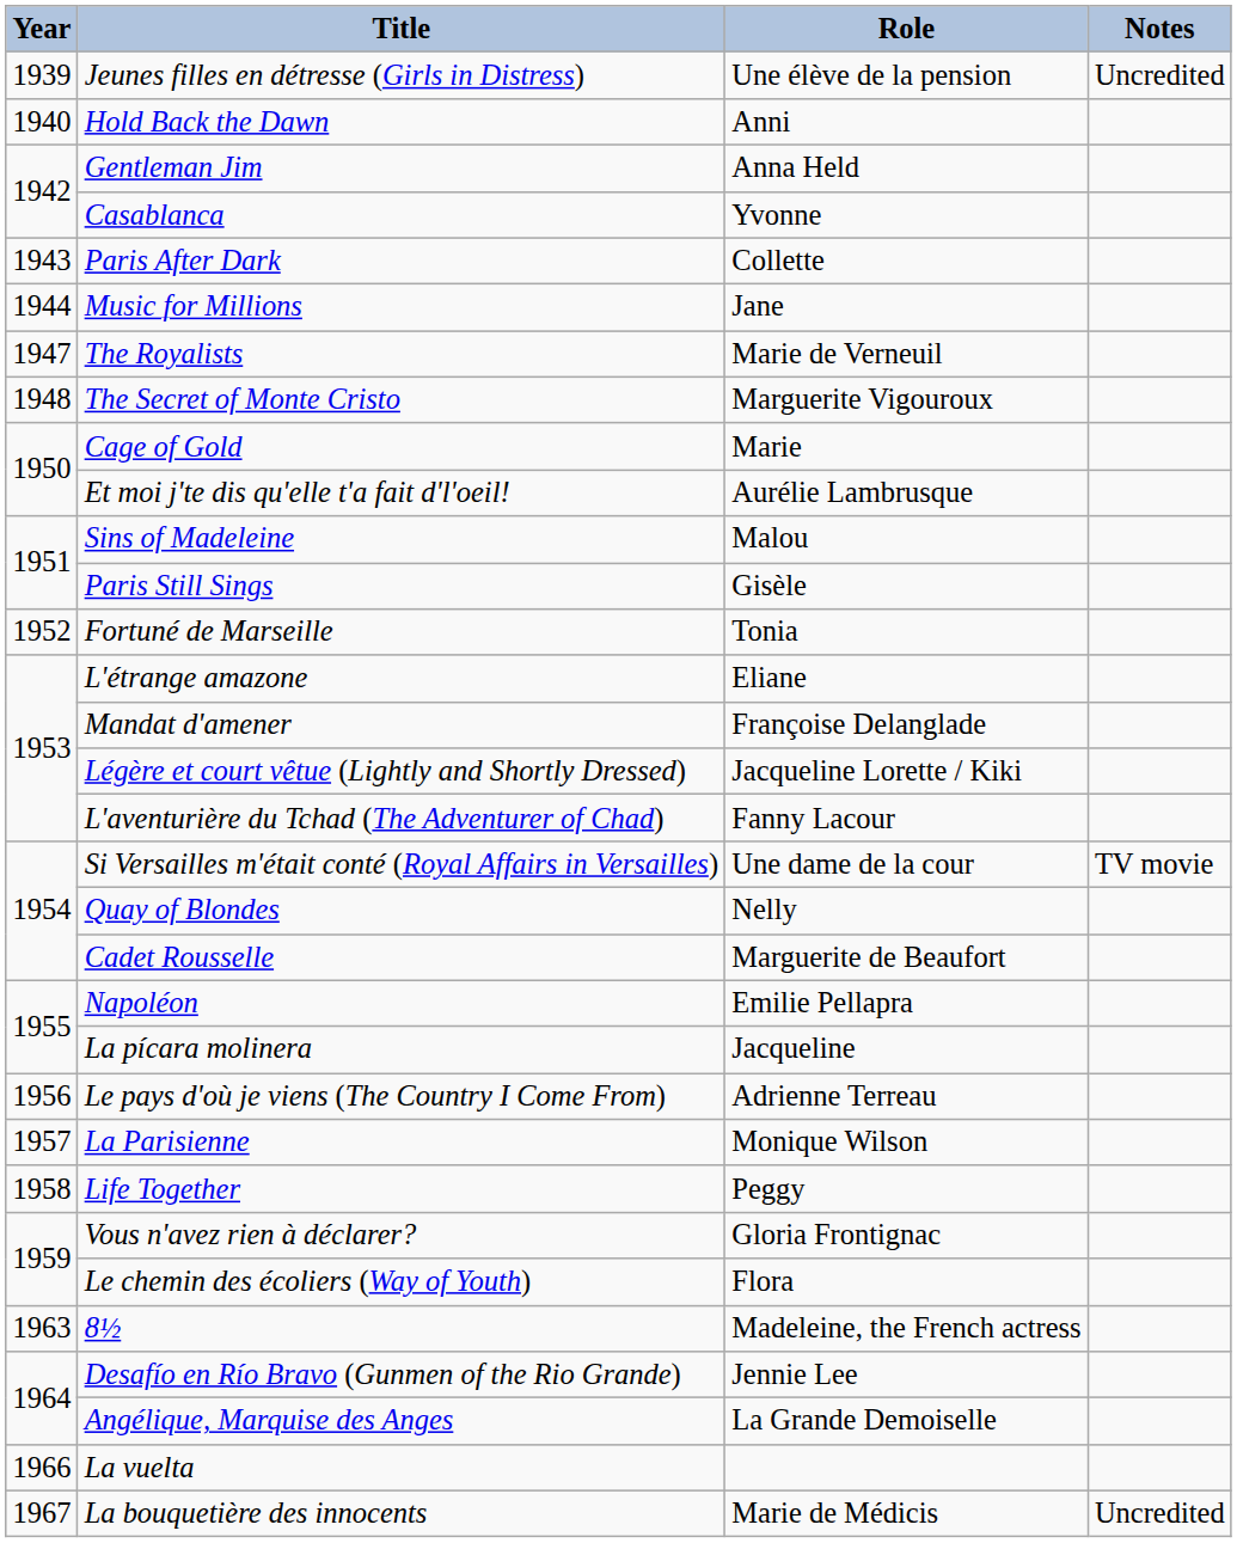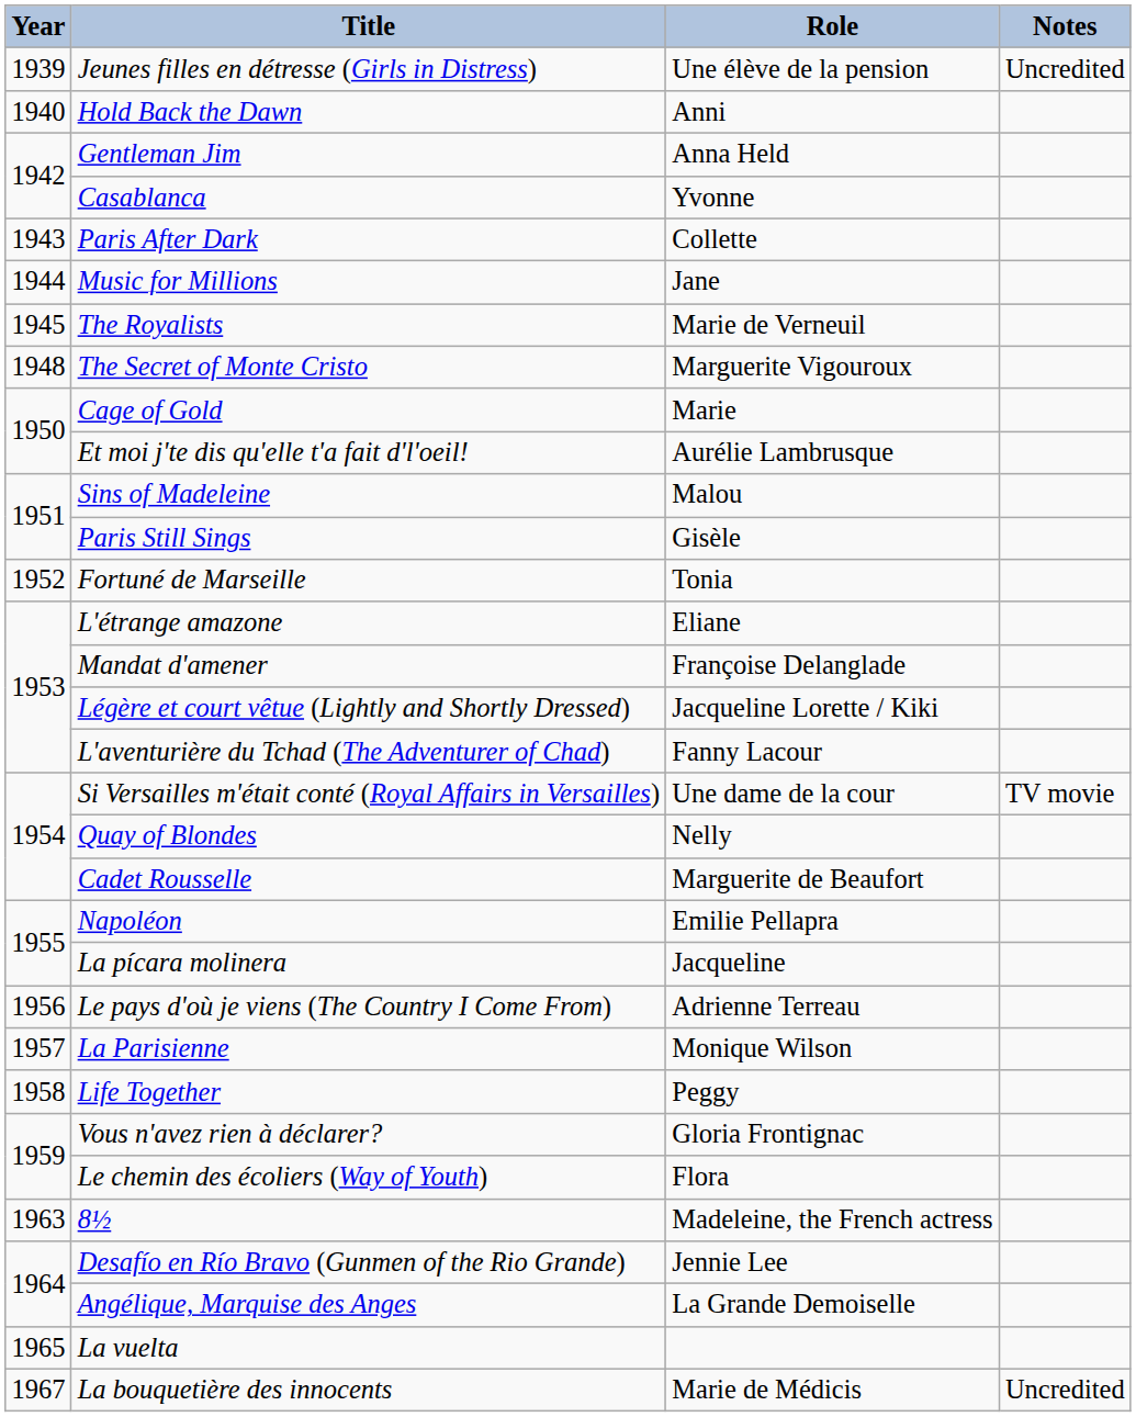 <table class="wikitable">
 <tr>
 <th style="background:#B0C4DE;">Year</th>
 <th style="background:#B0C4DE;">Title</th>
 <th style="background:#B0C4DE;">Role</th>
 <th style="background:#B0C4DE;">Notes</th>
 </tr>
 <tr>
 <td>1939</td>
 <td><em>Jeunes filles en détresse</em> (<em><a href='#'>Girls in Distress</a></em>)</td>
 <td>Une élève de la pension</td>
 <td>Uncredited</td>
 </tr>
 <tr>
 <td>1940</td>
 <td><em><a href='#'>Hold Back the Dawn</a></em></td>
 <td>Anni</td>
 <td></td>
 </tr>
 <tr>
 <td rowspan=2>1942</td>
 <td><em><a href='#'>Gentleman Jim</a></em></td>
 <td>Anna Held</td>
 <td></td>
 </tr>
 <tr>
 <td><em><a href='#'>Casablanca</a></em></td>
 <td>Yvonne</td>
 <td></td>
 </tr>
 <tr>
 <td>1943</td>
 <td><em><a href='#'>Paris After Dark</a></em></td>
 <td>Collette</td>
 <td></td>
 </tr>
 <tr>
 <td>1944</td>
 <td><em><a href='#'>Music for Millions</a></em></td>
 <td>Jane</td>
 <td></td>
 </tr>
 <tr>
-<td>1947</td>
+<td>1945</td>
 <td><em><a href='#'>The Royalists</a></em></td>
 <td>Marie de Verneuil</td>
 <td></td>
 </tr>
 <tr>
 <td>1948</td>
 <td><em><a href='#'>The Secret of Monte Cristo</a></em></td>
 <td>Marguerite Vigouroux</td>
 <td></td>
 </tr>
 <tr>
 <td rowspan=2>1950</td>
 <td><em><a href='#'>Cage of Gold</a></em></td>
 <td>Marie</td>
 <td></td>
 </tr>
 <tr>
 <td><em>Et moi j'te dis qu'elle t'a fait d'l'oeil!</em></td>
 <td>Aurélie Lambrusque</td>
 <td></td>
 </tr>
 <tr>
 <td rowspan=2>1951</td>
 <td><em><a href='#'>Sins of Madeleine</a></em></td>
 <td>Malou</td>
 <td></td>
 </tr>
 <tr>
 <td><em><a href='#'>Paris Still Sings</a></em></td>
 <td>Gisèle</td>
 <td></td>
 </tr>
 <tr>
 <td>1952</td>
 <td><em>Fortuné de Marseille</em></td>
 <td>Tonia</td>
 <td></td>
 </tr>
 <tr>
 <td rowspan=4>1953</td>
 <td><em>L'étrange amazone</em></td>
 <td>Eliane</td>
 <td></td>
 </tr>
 <tr>
 <td><em>Mandat d'amener</em></td>
 <td>Françoise Delanglade</td>
 <td></td>
 </tr>
 <tr>
 <td><em><a href='#'>Légère et court vêtue</a></em> (<em>Lightly and Shortly Dressed</em>)</td>
 <td>Jacqueline Lorette / Kiki</td>
 <td></td>
 </tr>
 <tr>
 <td><em>L'aventurière du Tchad </em> (<em><a href='#'>The Adventurer of Chad</a></em>)</td>
 <td>Fanny Lacour</td>
 <td></td>
 </tr>
 <tr>
 <td rowspan=3>1954</td>
 <td><em>Si Versailles m'était conté</em> (<em><a href='#'>Royal Affairs in Versailles</a></em>)</td>
 <td>Une dame de la cour</td>
 <td>TV movie</td>
 </tr>
 <tr>
 <td><em><a href='#'>Quay of Blondes</a></em></td>
 <td>Nelly</td>
 <td></td>
 </tr>
 <tr>
 <td><em><a href='#'>Cadet Rousselle</a></em></td>
 <td>Marguerite de Beaufort</td>
 <td></td>
 </tr>
 <tr>
 <td rowspan=2>1955</td>
 <td><em><a href='#'>Napoléon</a></em></td>
 <td>Emilie Pellapra</td>
 <td></td>
 </tr>
 <tr>
 <td><em>La pícara molinera</em></td>
 <td>Jacqueline</td>
 <td></td>
 </tr>
 <tr>
 <td>1956</td>
 <td><em>Le pays d'où je viens</em> (<em>The Country I Come From</em>)</td>
 <td>Adrienne Terreau</td>
 <td></td>
 </tr>
 <tr>
 <td>1957</td>
 <td><em><a href='#'>La Parisienne</a></em></td>
 <td>Monique Wilson</td>
 <td></td>
 </tr>
 <tr>
 <td>1958</td>
 <td><em><a href='#'>Life Together</a></em></td>
 <td>Peggy</td>
 <td></td>
 </tr>
 <tr>
 <td rowspan=2>1959</td>
 <td><em>Vous n'avez rien à déclarer?</em></td>
 <td>Gloria Frontignac</td>
 <td></td>
 </tr>
 <tr>
 <td><em>Le chemin des écoliers</em> (<em><a href='#'>Way of Youth</a></em>)</td>
 <td>Flora</td>
 <td></td>
 </tr>
 <tr>
 <td>1963</td>
 <td><em><a href='#'>8½</a></em></td>
 <td>Madeleine, the French actress</td>
 <td></td>
 </tr>
 <tr>
 <td rowspan=2>1964</td>
 <td><em><a href='#'>Desafío en Río Bravo</a></em> (<em>Gunmen of the Rio Grande</em>)</td>
 <td>Jennie Lee</td>
 <td></td>
 </tr>
 <tr>
 <td><em><a href='#'>Angélique, Marquise des Anges</a></em></td>
 <td>La Grande Demoiselle</td>
 <td></td>
 </tr>
 <tr>
-<td>1966</td>
+<td>1965</td>
 <td><em>La vuelta</em></td>
 <td></td>
 <td></td>
 </tr>
 <tr>
 <td>1967</td>
 <td><em>La bouquetière des innocents</em></td>
 <td>Marie de Médicis</td>
 <td>Uncredited</td>
 </tr>
 </table>
